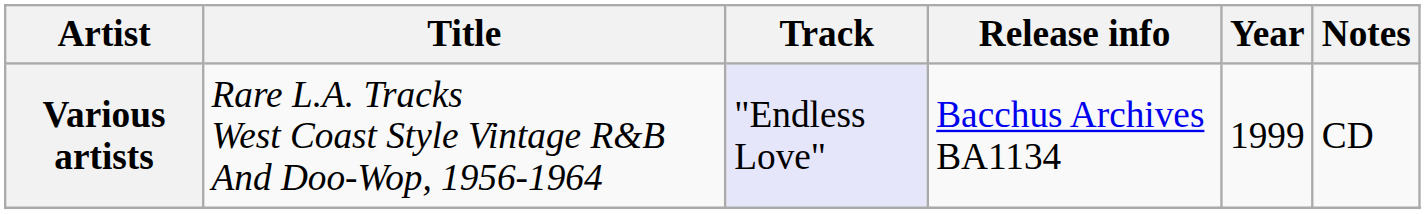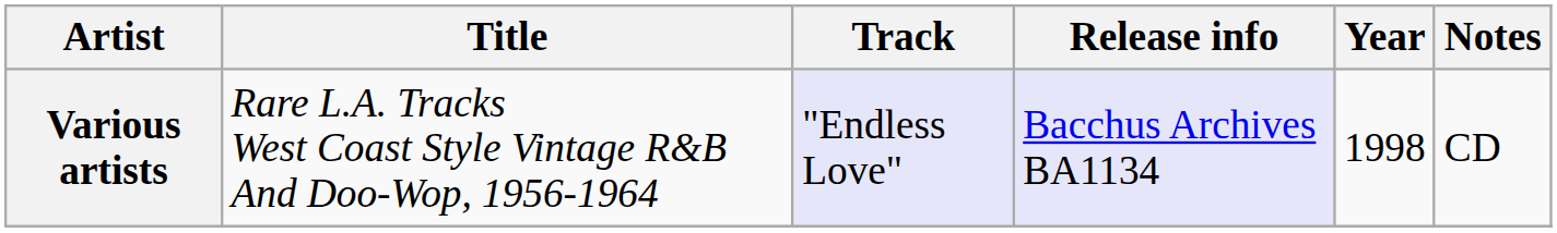 <table class="wikitable plainrowheaders sortable">
 <tr>
 <th scope="col">Artist</th>
 <th scope="col">Title</th>
 <th scope="col">Track</th>
 <th scope="col">Release info</th>
 <th scope="col">Year</th>
 <th scope="col" class="unsortable">Notes</th>
 </tr>
 <tr>
 <th scope="row">Various artists</th>
 <td><em>Rare L.A. Tracks<br>West Coast Style Vintage R&B And Doo-Wop, 1956-1964</em></td>
 <td style="background: lavender;">"Endless Love"</td>
-<td><a href='#'>Bacchus Archives</a> BA1134</td>
-<td>1999</td>
+<td style="background: lavender;"><a href='#'>Bacchus Archives</a> BA1134</td>
+<td>1998</td>
 <td>CD</td>
 </tr>
 <tr>
 </tr>
 </table>
